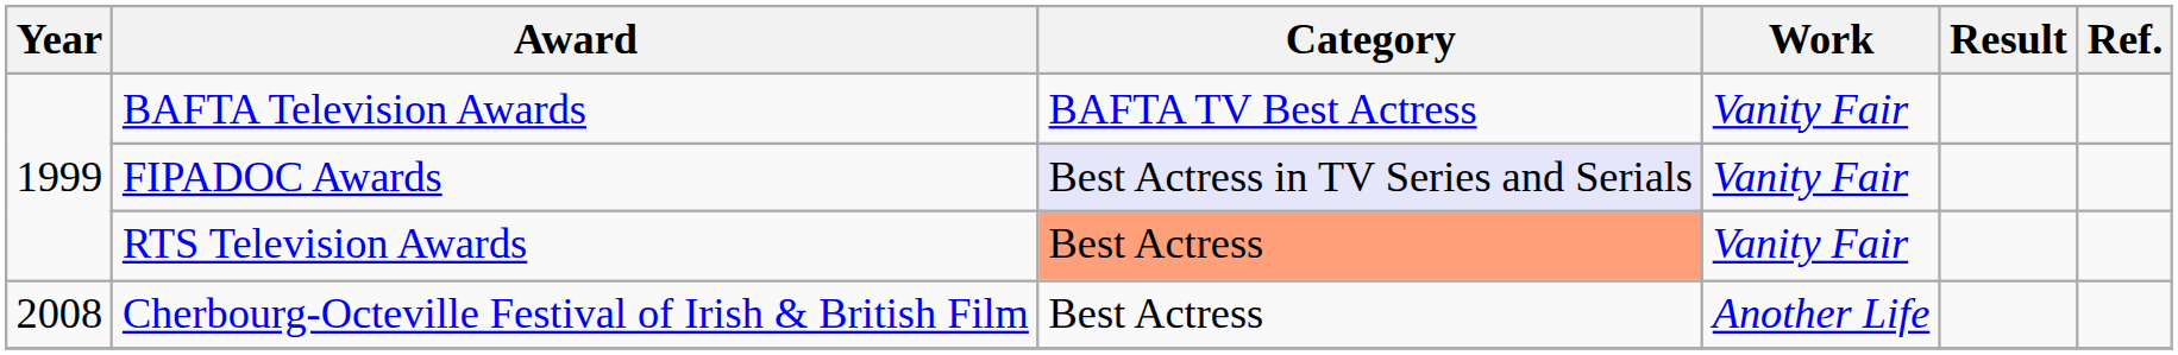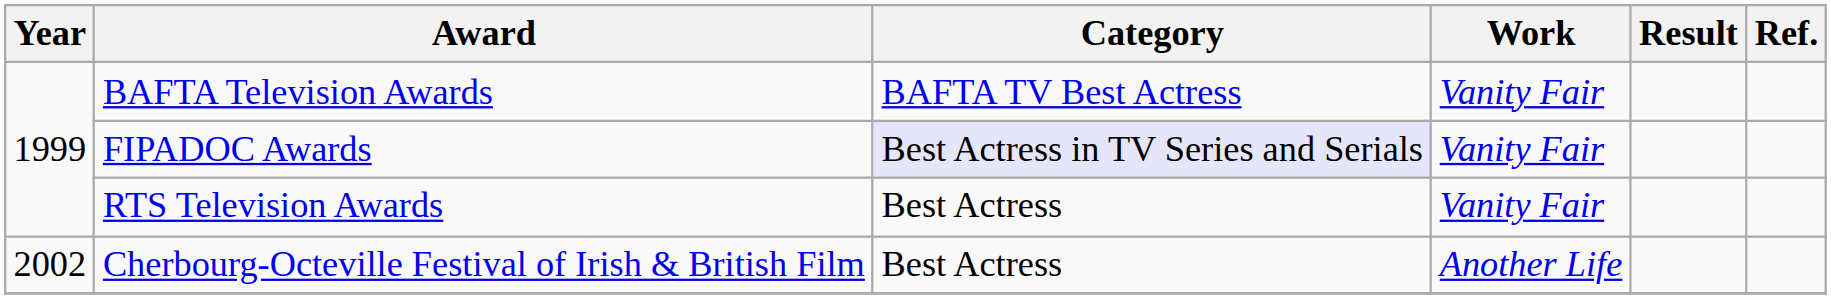 <table class="wikitable">
 <tr>
 <th>Year</th>
 <th>Award</th>
 <th>Category</th>
 <th>Work</th>
 <th>Result</th>
 <th>Ref.</th>
 </tr>
 <tr>
 <td rowspan="3">1999</td>
 <td><a href='#'>BAFTA Television Awards</a></td>
 <td><a href='#'>BAFTA TV Best Actress</a></td>
 <td><em><a href='#'>Vanity Fair</a></em></td>
 <td></td>
 <td></td>
 </tr>
 <tr>
 <td><a href='#'>FIPADOC Awards</a></td>
 <td style="background: lavender;">Best Actress in TV Series and Serials</td>
 <td><em><a href='#'>Vanity Fair</a></em></td>
 <td></td>
 <td></td>
 </tr>
 <tr>
 <td><a href='#'>RTS Television Awards</a></td>
-<td style="background: lightsalmon;">Best Actress</td>
+<td>Best Actress</td>
 <td><em><a href='#'>Vanity Fair</a></em></td>
 <td></td>
 <td></td>
 </tr>
 <tr>
-<td>2008</td>
+<td>2002</td>
 <td><a href='#'>Cherbourg-Octeville Festival of Irish & British Film</a></td>
 <td>Best Actress</td>
 <td><em><a href='#'>Another Life</a></em></td>
 <td></td>
 <td></td>
 </tr>
 <tr>
 </tr>
 </table>
